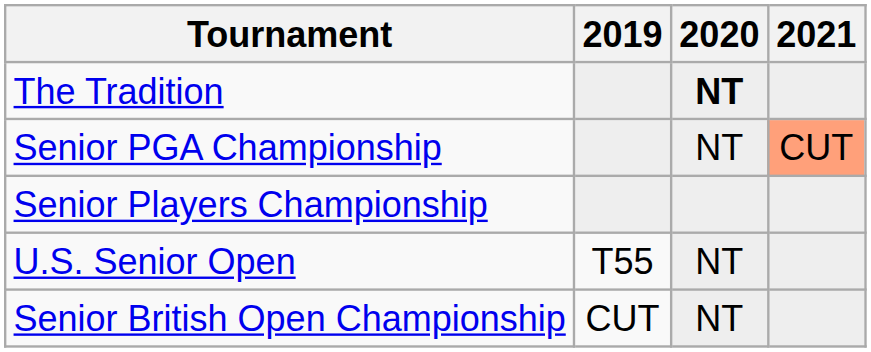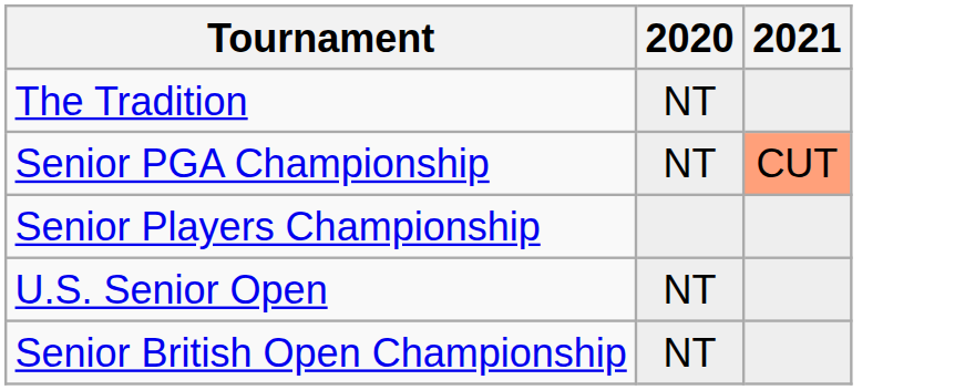 <table class="wikitable" style="font-size:95%;text-align:center;">
 <tr>
 <th>Tournament</th>
-<th>2019</th>
 <th>2020</th>
 <th>2021</th>
 </tr>
 <tr>
 <td align=left><a href='#'>The Tradition</a></td>
-<td style="background:#eeeeee;"></td>
-<td style="background:#eeeeee;"><strong>NT</strong></td>
+<td style="background:#eeeeee;">NT</td>
 <td style="background:#eeeeee;"></td>
 </tr>
 <tr>
 <td align=left><a href='#'>Senior PGA Championship</a></td>
-<td style="background:#eeeeee;"></td>
 <td style="background:#eeeeee;">NT</td>
 <td style="background: lightsalmon;">CUT</td>
 </tr>
 <tr>
 <td align=left><a href='#'>Senior Players Championship</a></td>
 <td style="background:#eeeeee;"></td>
 <td style="background:#eeeeee;"></td>
-<td style="background:#eeeeee;"></td>
 </tr>
 <tr>
 <td align=left><a href='#'>U.S. Senior Open</a></td>
-<td>T55</td>
 <td style="background:#eeeeee;">NT</td>
 <td style="background:#eeeeee;"></td>
 </tr>
 <tr>
 <td align=left><a href='#'>Senior British Open Championship</a></td>
-<td>CUT</td>
 <td style="background:#eeeeee;">NT</td>
 <td style="background:#eeeeee;"></td>
 </tr>
 </table>
